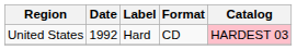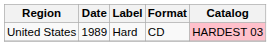 <table class="wikitable">
 <tr>
 <th>Region</th>
 <th>Date</th>
 <th>Label</th>
 <th>Format</th>
 <th>Catalog</th>
 </tr>
 <tr>
 <td>United States</td>
-<td>1992</td>
+<td>1989</td>
 <td>Hard</td>
 <td>CD</td>
 <td style="background: pink;">HARDEST 03</td>
 </tr>
 <tr>
 </tr>
 </table>
